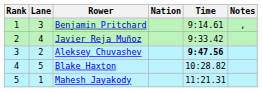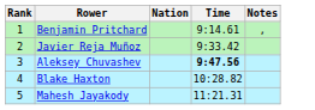 <table class="wikitable sortable" style="text-align:center">
 <tr>
 <th>Rank</th>
-<th>Lane</th>
 <th>Rower</th>
 <th>Nation</th>
 <th>Time</th>
 <th>Notes</th>
 </tr>
 <tr bgcolor=bbf3bb>
 <td>1</td>
-<td>3</td>
 <td align=left><a href='#'>Benjamin Pritchard</a></td>
 <td align=left></td>
 <td>9:14.61</td>
 <td>, </td>
 </tr>
 <tr bgcolor=bbf3bb>
 <td>2</td>
-<td>4</td>
 <td align=left><a href='#'>Javier Reja Muñoz</a></td>
 <td align=left></td>
 <td>9:33.42</td>
 <td></td>
 </tr>
 <tr bgcolor=bbf3ff>
 <td>3</td>
-<td>2</td>
 <td align=left><a href='#'>Aleksey Chuvashev</a></td>
 <td align=left></td>
 <td><strong>9:47.56</strong></td>
 <td></td>
 </tr>
 <tr bgcolor=bbf3ff>
 <td>4</td>
-<td>5</td>
 <td align=left><a href='#'>Blake Haxton</a></td>
 <td align=left></td>
 <td>10:28.82</td>
 <td></td>
 </tr>
 <tr bgcolor=bbf3ff>
 <td>5</td>
-<td>1</td>
 <td align=left><a href='#'>Mahesh Jayakody</a></td>
 <td align=left></td>
 <td>11:21.31</td>
 <td></td>
 </tr>
 </table>
